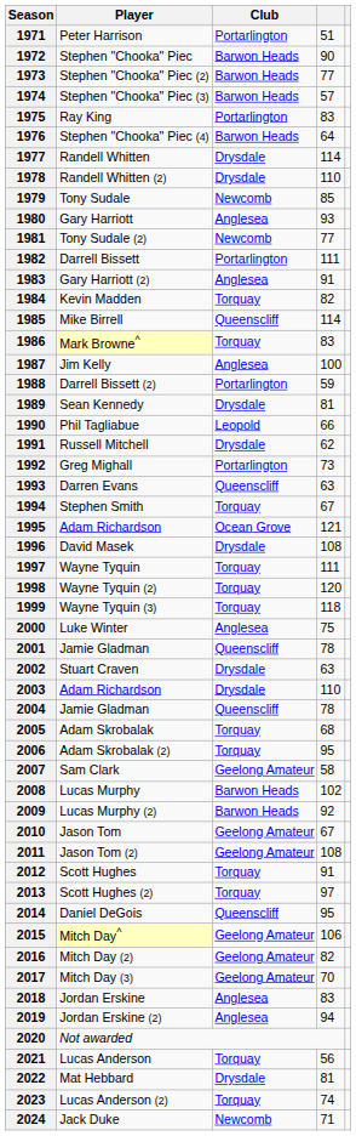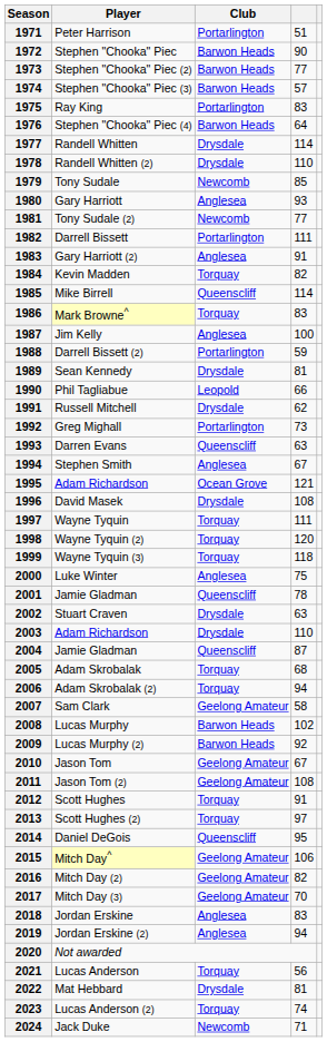 <table class="wikitable sortable">
 <tr>
 <th scope="col">Season</th>
 <th scope="col">Player</th>
 <th scope="col">Club</th>
 <th scope="col"></th>
 <th scope="col"></th>
 </tr>
 <tr>
 <th>1971</th>
 <td>Peter Harrison</td>
 <td><a href='#'>Portarlington</a></td>
 <td>51</td>
 <td></td>
 </tr>
 <tr>
 <th>1972</th>
 <td>Stephen "Chooka" Piec</td>
 <td><a href='#'>Barwon Heads</a></td>
 <td>90</td>
 <td></td>
 </tr>
 <tr>
 <th>1973</th>
 <td>Stephen "Chooka" Piec <small>(2)</small></td>
 <td><a href='#'>Barwon Heads</a></td>
 <td>77</td>
 <td></td>
 </tr>
 <tr>
 <th>1974</th>
 <td>Stephen "Chooka" Piec <small>(3)</small></td>
 <td><a href='#'>Barwon Heads</a></td>
 <td>57</td>
 <td></td>
 </tr>
 <tr>
 <th>1975</th>
 <td>Ray King</td>
 <td><a href='#'>Portarlington</a></td>
 <td>83</td>
 <td></td>
 </tr>
 <tr>
 <th>1976</th>
 <td>Stephen "Chooka" Piec <small>(4)</small></td>
 <td><a href='#'>Barwon Heads</a></td>
 <td>64</td>
 <td></td>
 </tr>
 <tr>
 <th>1977</th>
 <td>Randell Whitten</td>
 <td><a href='#'>Drysdale</a></td>
 <td>114</td>
 <td></td>
 </tr>
 <tr>
 <th>1978</th>
 <td>Randell Whitten <small>(2)</small></td>
 <td><a href='#'>Drysdale</a></td>
 <td>110</td>
 <td></td>
 </tr>
 <tr>
 <th>1979</th>
 <td>Tony Sudale</td>
 <td><a href='#'>Newcomb</a></td>
 <td>85</td>
 <td></td>
 </tr>
 <tr>
 <th>1980</th>
 <td>Gary Harriott</td>
 <td><a href='#'>Anglesea</a></td>
 <td>93</td>
 <td></td>
 </tr>
 <tr>
 <th>1981</th>
 <td>Tony Sudale <small>(2)</small></td>
 <td><a href='#'>Newcomb</a></td>
 <td>77</td>
 <td></td>
 </tr>
 <tr>
 <th>1982</th>
 <td>Darrell Bissett</td>
 <td><a href='#'>Portarlington</a></td>
 <td>111</td>
 <td></td>
 </tr>
 <tr>
 <th>1983</th>
 <td>Gary Harriott <small>(2)</small></td>
 <td><a href='#'>Anglesea</a></td>
 <td>91</td>
 <td></td>
 </tr>
 <tr>
 <th>1984</th>
 <td>Kevin Madden</td>
 <td><a href='#'>Torquay</a></td>
 <td>82</td>
 <td></td>
 </tr>
 <tr>
 <th>1985</th>
 <td>Mike Birrell</td>
 <td><a href='#'>Queenscliff</a></td>
 <td>114</td>
 <td></td>
 </tr>
 <tr>
 <th>1986</th>
 <td style="background:#FFFFC0">Mark Browne<sup>^</sup></td>
 <td><a href='#'>Torquay</a></td>
 <td>83</td>
 <td></td>
 </tr>
 <tr>
 <th>1987</th>
 <td>Jim Kelly</td>
 <td><a href='#'>Anglesea</a></td>
 <td>100</td>
 <td></td>
 </tr>
 <tr>
 <th>1988</th>
 <td>Darrell Bissett <small>(2)</small></td>
 <td><a href='#'>Portarlington</a></td>
 <td>59</td>
 <td></td>
 </tr>
 <tr>
 <th>1989</th>
 <td>Sean Kennedy</td>
 <td><a href='#'>Drysdale</a></td>
 <td>81</td>
 <td></td>
 </tr>
 <tr>
 <th>1990</th>
 <td>Phil Tagliabue</td>
 <td><a href='#'>Leopold</a></td>
 <td>66</td>
 <td></td>
 </tr>
 <tr>
 <th>1991</th>
 <td>Russell Mitchell</td>
 <td><a href='#'>Drysdale</a></td>
 <td>62</td>
 <td></td>
 </tr>
 <tr>
 <th>1992</th>
 <td>Greg Mighall</td>
 <td><a href='#'>Portarlington</a></td>
 <td>73</td>
 <td></td>
 </tr>
 <tr>
 <th>1993</th>
 <td>Darren Evans</td>
 <td><a href='#'>Queenscliff</a></td>
 <td>63</td>
 <td></td>
 </tr>
 <tr>
 <th>1994</th>
 <td>Stephen Smith</td>
-<td><a href='#'>Torquay</a></td>
+<td><a href='#'>Anglesea</a></td>
 <td>67</td>
 <td></td>
 </tr>
 <tr>
 <th>1995</th>
 <td><a href='#'>Adam Richardson</a></td>
 <td><a href='#'>Ocean Grove</a></td>
 <td>121</td>
 <td></td>
 </tr>
 <tr>
 <th>1996</th>
 <td>David Masek</td>
 <td><a href='#'>Drysdale</a></td>
 <td>108</td>
 <td></td>
 </tr>
 <tr>
 <th>1997</th>
 <td>Wayne Tyquin</td>
 <td><a href='#'>Torquay</a></td>
 <td>111</td>
 <td></td>
 </tr>
 <tr>
 <th>1998</th>
 <td>Wayne Tyquin <small>(2)</small></td>
 <td><a href='#'>Torquay</a></td>
 <td>120</td>
 <td></td>
 </tr>
 <tr>
 <th>1999</th>
 <td>Wayne Tyquin <small>(3)</small></td>
 <td><a href='#'>Torquay</a></td>
 <td>118</td>
 <td></td>
 </tr>
 <tr>
 <th>2000</th>
 <td>Luke Winter</td>
 <td><a href='#'>Anglesea</a></td>
 <td>75</td>
 <td></td>
 </tr>
 <tr>
 <th>2001</th>
 <td>Jamie Gladman</td>
 <td><a href='#'>Queenscliff</a></td>
 <td>78</td>
 <td></td>
 </tr>
 <tr>
 <th>2002</th>
 <td>Stuart Craven</td>
 <td><a href='#'>Drysdale</a></td>
 <td>63</td>
 <td></td>
 </tr>
 <tr>
 <th>2003</th>
 <td><a href='#'>Adam Richardson</a></td>
 <td><a href='#'>Drysdale</a></td>
 <td>110</td>
 <td></td>
 </tr>
 <tr>
 <th>2004</th>
 <td>Jamie Gladman</td>
 <td><a href='#'>Queenscliff</a></td>
-<td>78</td>
+<td>87</td>
 <td></td>
 </tr>
 <tr>
 <th>2005</th>
 <td>Adam Skrobalak</td>
 <td><a href='#'>Torquay</a></td>
 <td>68</td>
 <td></td>
 </tr>
 <tr>
 <th>2006</th>
 <td>Adam Skrobalak <small>(2)</small></td>
 <td><a href='#'>Torquay</a></td>
-<td>95</td>
+<td>94</td>
 <td></td>
 </tr>
 <tr>
 <th>2007</th>
 <td>Sam Clark</td>
 <td><a href='#'>Geelong Amateur</a></td>
 <td>58</td>
 <td></td>
 </tr>
 <tr>
 <th>2008</th>
 <td>Lucas Murphy</td>
 <td><a href='#'>Barwon Heads</a></td>
 <td>102</td>
 <td></td>
 </tr>
 <tr>
 <th>2009</th>
 <td>Lucas Murphy <small>(2)</small></td>
 <td><a href='#'>Barwon Heads</a></td>
 <td>92</td>
 <td></td>
 </tr>
 <tr>
 <th>2010</th>
 <td>Jason Tom</td>
 <td><a href='#'>Geelong Amateur</a></td>
 <td>67</td>
 <td></td>
 </tr>
 <tr>
 <th>2011</th>
 <td>Jason Tom <small>(2)</small></td>
 <td><a href='#'>Geelong Amateur</a></td>
 <td>108</td>
 <td></td>
 </tr>
 <tr>
 <th>2012</th>
 <td>Scott Hughes</td>
 <td><a href='#'>Torquay</a></td>
 <td>91</td>
 <td></td>
 </tr>
 <tr>
 <th>2013</th>
 <td>Scott Hughes <small>(2)</small></td>
 <td><a href='#'>Torquay</a></td>
 <td>97</td>
 <td></td>
 </tr>
 <tr>
 <th>2014</th>
 <td>Daniel DeGois</td>
 <td><a href='#'>Queenscliff</a></td>
 <td>95</td>
 <td></td>
 </tr>
 <tr>
 <th>2015</th>
 <td style="background:#FFFFC0">Mitch Day<sup>^</sup></td>
 <td><a href='#'>Geelong Amateur</a></td>
 <td>106</td>
 <td></td>
 </tr>
 <tr>
 <th>2016</th>
 <td>Mitch Day <small>(2)</small></td>
 <td><a href='#'>Geelong Amateur</a></td>
 <td>82</td>
 <td></td>
 </tr>
 <tr>
 <th>2017</th>
 <td>Mitch Day <small>(3)</small></td>
 <td><a href='#'>Geelong Amateur</a></td>
 <td>70</td>
 <td></td>
 </tr>
 <tr>
 <th>2018</th>
 <td>Jordan Erskine</td>
 <td><a href='#'>Anglesea</a></td>
 <td>83</td>
 <td></td>
 </tr>
 <tr>
 <th>2019</th>
 <td>Jordan Erskine <small>(2)</small></td>
 <td><a href='#'>Anglesea</a></td>
 <td>94</td>
 <td></td>
 </tr>
 <tr>
 <th>2020</th>
 <td colspan="3"><em>Not awarded</em></td>
 <td></td>
 </tr>
 <tr>
 <th>2021</th>
 <td>Lucas Anderson</td>
 <td><a href='#'>Torquay</a></td>
 <td>56</td>
 <td></td>
 </tr>
 <tr>
 <th>2022</th>
 <td>Mat Hebbard</td>
 <td><a href='#'>Drysdale</a></td>
 <td>81</td>
 <td></td>
 </tr>
 <tr>
 <th>2023</th>
 <td>Lucas Anderson <small>(2)</small></td>
 <td><a href='#'>Torquay</a></td>
 <td>74</td>
 <td></td>
 </tr>
 <tr>
 <th>2024</th>
 <td>Jack Duke</td>
 <td><a href='#'>Newcomb</a></td>
 <td>71</td>
 <td></td>
 </tr>
 </table>
